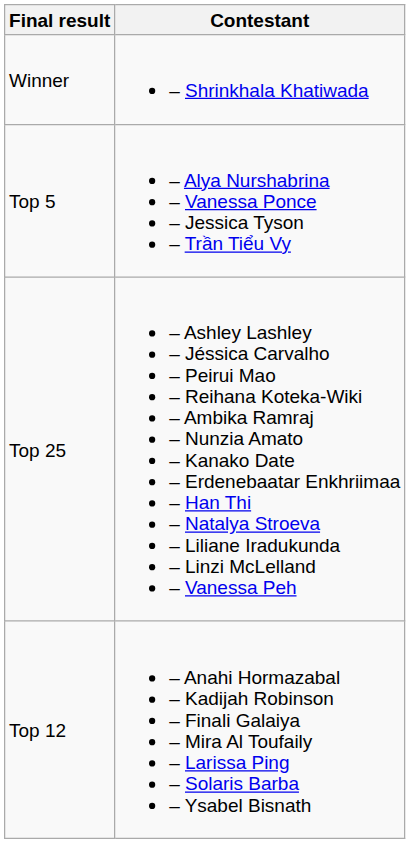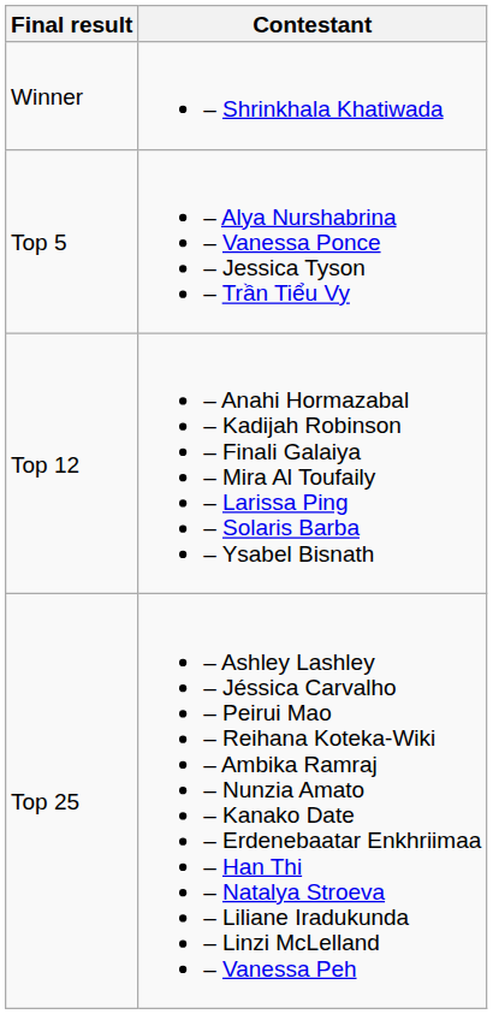 <table class="wikitable sortable" style="font-size:95%;">
 <tr>
 <th>Final result</th>
 <th>Contestant</th>
 </tr>
 <tr>
 <td>Winner</td>
 <td><br><ul><li> – <a href='#'>Shrinkhala Khatiwada</a></li></ul></td>
 </tr>
 <tr>
 <td>Top 5</td>
 <td><br><ul><li> – <a href='#'>Alya Nurshabrina</a></li><li> – <a href='#'>Vanessa Ponce</a></li><li> – Jessica Tyson</li><li> – <a href='#'>Trần Tiểu Vy</a></li></ul></td>
 </tr>
 <tr>
+<td>Top 12</td>
+<td><br><ul><li> – Anahi Hormazabal</li><li> – Kadijah Robinson</li><li> – Finali Galaiya</li><li> – Mira Al Toufaily</li><li> – <a href='#'>Larissa Ping</a></li><li> – <a href='#'>Solaris Barba</a></li><li> – Ysabel Bisnath</li></ul></td>
+</tr>
+<tr>
 <td>Top 25</td>
 <td><br><ul><li> – Ashley Lashley</li><li> – Jéssica Carvalho</li><li> – Peirui Mao</li><li> – Reihana Koteka-Wiki</li><li> – Ambika Ramraj</li><li> – Nunzia Amato</li><li> – Kanako Date</li><li> – Erdenebaatar Enkhriimaa</li><li> – <a href='#'>Han Thi</a></li><li> – <a href='#'>Natalya Stroeva</a></li><li> – Liliane Iradukunda</li><li> – Linzi McLelland</li><li> – <a href='#'>Vanessa Peh</a></li></ul></td>
 </tr>
-<tr>
-<td>Top 12</td>
-<td><br><ul><li> – Anahi Hormazabal</li><li> – Kadijah Robinson</li><li> – Finali Galaiya</li><li> – Mira Al Toufaily</li><li> – <a href='#'>Larissa Ping</a></li><li> – <a href='#'>Solaris Barba</a></li><li> – Ysabel Bisnath</li></ul></td>
-</tr>
 </table>
